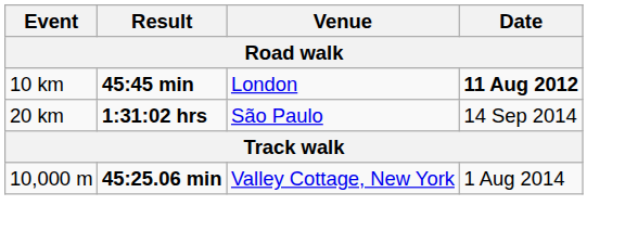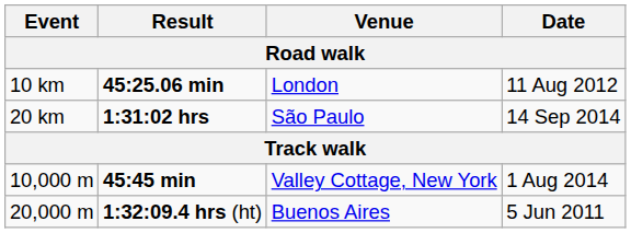 <table class="wikitable" style="border-collapse: collapse; font-size: 95%;">
 <tr>
 <th>Event</th>
 <th>Result</th>
 <th>Venue</th>
 <th>Date</th>
 </tr>
 <tr>
 <th colspan="4">Road walk</th>
 </tr>
 <tr>
 <td>10 km</td>
-<td><strong>45:45 min</strong></td>
+<td><strong>45:25.06 min</strong></td>
 <td> <a href='#'>London</a></td>
-<td><strong>11 Aug 2012</strong></td>
+<td>11 Aug 2012</td>
 </tr>
 <tr>
 <td>20 km</td>
 <td><strong>1:31:02 hrs</strong></td>
 <td> <a href='#'>São Paulo</a></td>
 <td>14 Sep 2014</td>
 </tr>
 <tr>
 <th colspan="4">Track walk</th>
 </tr>
 <tr>
 <td>10,000 m</td>
-<td><strong>45:25.06 min</strong></td>
+<td><strong>45:45 min</strong></td>
 <td> <a href='#'>Valley Cottage, New York</a></td>
 <td>1 Aug 2014</td>
 </tr>
+<tr>
+<td>20,000 m</td>
+<td><strong>1:32:09.4 hrs</strong> (ht)</td>
+<td> <a href='#'>Buenos Aires</a></td>
+<td>5 Jun 2011</td>
+</tr>
 </table>
